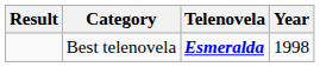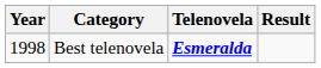 <table class="wikitable">
 <tr>
-<th>Result</th>
+<th>Year</th>
 <th>Category</th>
 <th>Telenovela</th>
-<th>Year</th>
+<th>Result</th>
 </tr>
 <tr>
-<td></td>
+<td>1998</td>
 <td>Best telenovela</td>
 <td><strong><em><a href='#'>Esmeralda</a></em></strong></td>
-<td>1998</td>
+<td></td>
 </tr>
 </table>
